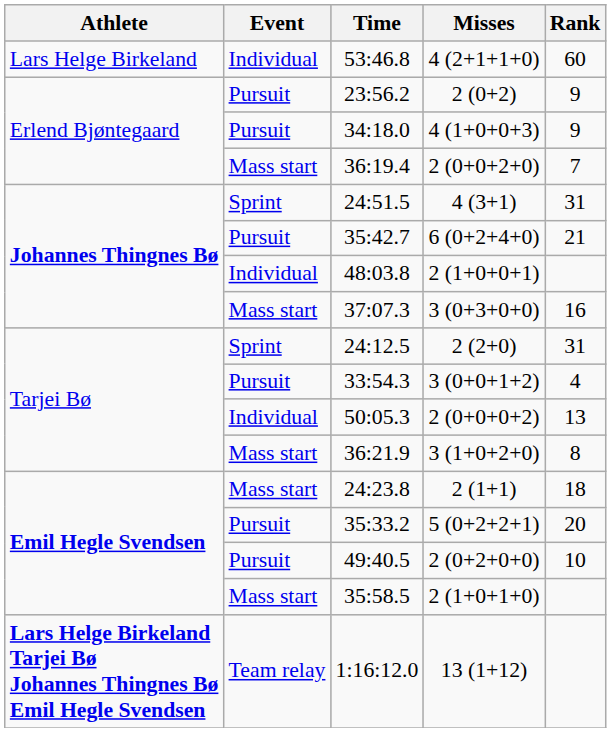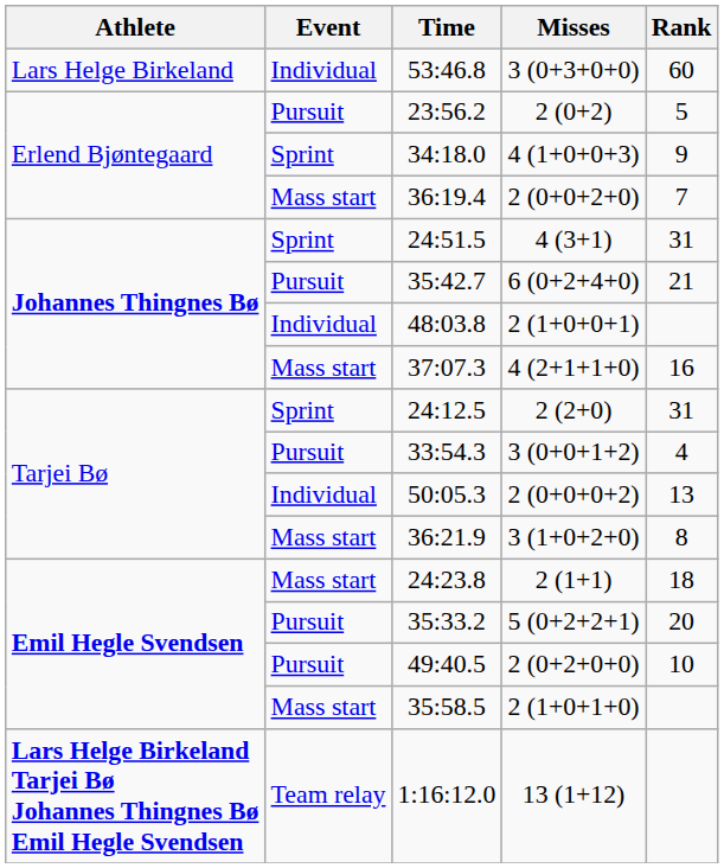 <table class="wikitable" style="font-size:90%">
 <tr>
 <th>Athlete</th>
 <th>Event</th>
 <th>Time</th>
 <th>Misses</th>
 <th>Rank</th>
 </tr>
 <tr align=center>
 <td align=left><a href='#'>Lars Helge Birkeland</a></td>
 <td align=left><a href='#'>Individual</a></td>
 <td>53:46.8</td>
-<td>4 (2+1+1+0)</td>
+<td>3 (0+3+0+0)</td>
 <td>60</td>
 </tr>
 <tr align=center>
 <td align=left rowspan=3><a href='#'>Erlend Bjøntegaard</a></td>
 <td align=left><a href='#'>Pursuit</a></td>
 <td>23:56.2</td>
 <td>2 (0+2)</td>
-<td>9</td>
+<td>5</td>
 </tr>
 <tr align=center>
-<td align=left><a href='#'>Pursuit</a></td>
+<td align=left><a href='#'>Sprint</a></td>
 <td>34:18.0</td>
 <td>4 (1+0+0+3)</td>
 <td>9</td>
 </tr>
 <tr align=center>
 <td align=left><a href='#'>Mass start</a></td>
 <td>36:19.4</td>
 <td>2 (0+0+2+0)</td>
 <td>7</td>
 </tr>
 <tr align=center>
 <td align=left rowspan=4><strong><a href='#'>Johannes Thingnes Bø</a></strong></td>
 <td align=left><a href='#'>Sprint</a></td>
 <td>24:51.5</td>
 <td>4 (3+1)</td>
 <td>31</td>
 </tr>
 <tr align=center>
 <td align=left><a href='#'>Pursuit</a></td>
 <td>35:42.7</td>
 <td>6 (0+2+4+0)</td>
 <td>21</td>
 </tr>
 <tr align=center>
 <td align=left><a href='#'>Individual</a></td>
 <td>48:03.8</td>
 <td>2 (1+0+0+1)</td>
 <td></td>
 </tr>
 <tr align=center>
 <td align=left><a href='#'>Mass start</a></td>
 <td>37:07.3</td>
-<td>3 (0+3+0+0)</td>
+<td>4 (2+1+1+0)</td>
 <td>16</td>
 </tr>
 <tr align=center>
 <td align=left rowspan=4><a href='#'>Tarjei Bø</a></td>
 <td align=left><a href='#'>Sprint</a></td>
 <td>24:12.5</td>
 <td>2 (2+0)</td>
 <td>31</td>
 </tr>
 <tr align=center>
 <td align=left><a href='#'>Pursuit</a></td>
 <td>33:54.3</td>
 <td>3 (0+0+1+2)</td>
 <td>4</td>
 </tr>
 <tr align=center>
 <td align=left><a href='#'>Individual</a></td>
 <td>50:05.3</td>
 <td>2 (0+0+0+2)</td>
 <td>13</td>
 </tr>
 <tr align=center>
 <td align=left><a href='#'>Mass start</a></td>
 <td>36:21.9</td>
 <td>3 (1+0+2+0)</td>
 <td>8</td>
 </tr>
 <tr align=center>
 <td align=left rowspan=4><strong><a href='#'>Emil Hegle Svendsen</a></strong></td>
 <td align=left><a href='#'>Mass start</a></td>
 <td>24:23.8</td>
 <td>2 (1+1)</td>
 <td>18</td>
 </tr>
 <tr align=center>
 <td align=left><a href='#'>Pursuit</a></td>
 <td>35:33.2</td>
 <td>5 (0+2+2+1)</td>
 <td>20</td>
 </tr>
 <tr align=center>
 <td align=left><a href='#'>Pursuit</a></td>
 <td>49:40.5</td>
 <td>2 (0+2+0+0)</td>
 <td>10</td>
 </tr>
 <tr align=center>
 <td align=left><a href='#'>Mass start</a></td>
 <td>35:58.5</td>
 <td>2 (1+0+1+0)</td>
 <td></td>
 </tr>
 <tr align=center>
 <td align=left><strong><a href='#'>Lars Helge Birkeland</a><br><a href='#'>Tarjei Bø</a><br><a href='#'>Johannes Thingnes Bø</a><br><a href='#'>Emil Hegle Svendsen</a></strong></td>
 <td align=left><a href='#'>Team relay</a></td>
 <td>1:16:12.0</td>
 <td>13 (1+12)</td>
 <td></td>
 </tr>
 </table>
